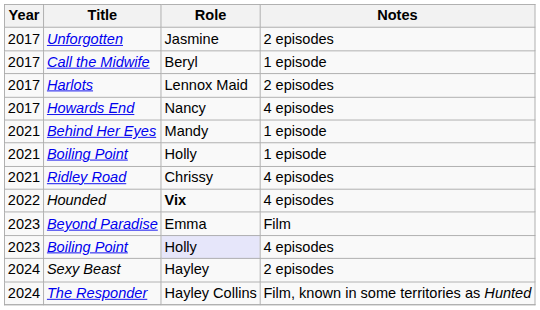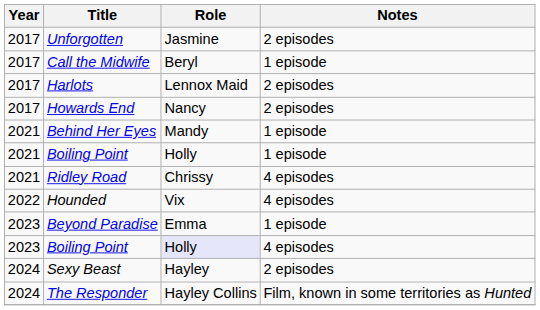 <table class="wikitable sortable">
 <tr>
 <th>Year</th>
 <th>Title</th>
 <th>Role</th>
 <th class="unsortable">Notes</th>
 </tr>
 <tr>
 <td>2017</td>
 <td><em><a href='#'>Unforgotten</a></em></td>
 <td>Jasmine</td>
 <td>2 episodes</td>
 </tr>
 <tr>
 <td>2017</td>
 <td><em><a href='#'>Call the Midwife</a></em></td>
 <td>Beryl</td>
 <td>1 episode</td>
 </tr>
 <tr>
 <td>2017</td>
 <td><em><a href='#'>Harlots</a></em></td>
 <td>Lennox Maid</td>
 <td>2 episodes</td>
 </tr>
 <tr>
 <td>2017</td>
 <td><em><a href='#'>Howards End</a></em></td>
 <td>Nancy</td>
-<td>4 episodes</td>
+<td>2 episodes</td>
 </tr>
 <tr>
 <td>2021</td>
 <td><em><a href='#'>Behind Her Eyes</a></em></td>
 <td>Mandy</td>
 <td>1 episode</td>
 </tr>
 <tr>
 <td>2021</td>
 <td><em><a href='#'>Boiling Point</a></em></td>
 <td>Holly</td>
 <td>1 episode</td>
 </tr>
 <tr>
 <td>2021</td>
 <td><em><a href='#'>Ridley Road</a></em></td>
 <td>Chrissy</td>
 <td>4 episodes</td>
 </tr>
 <tr>
 <td>2022</td>
 <td><em>Hounded</em></td>
-<td><strong>Vix</strong></td>
+<td>Vix</td>
 <td>4 episodes</td>
 </tr>
 <tr>
 <td>2023</td>
 <td><em><a href='#'>Beyond Paradise</a></em></td>
 <td>Emma</td>
-<td>Film</td>
+<td>1 episode</td>
 </tr>
 <tr>
 <td>2023</td>
 <td><em><a href='#'>Boiling Point</a></em></td>
 <td style="background: lavender;">Holly</td>
 <td>4 episodes</td>
 </tr>
 <tr>
 <td>2024</td>
 <td><em>Sexy Beast</em></td>
 <td>Hayley</td>
 <td>2 episodes</td>
 </tr>
 <tr>
 <td>2024</td>
 <td><em><a href='#'>The Responder</a></em></td>
 <td>Hayley Collins</td>
 <td>Film, known in some territories as <em>Hunted</em></td>
 </tr>
 <tr>
 </tr>
 </table>
